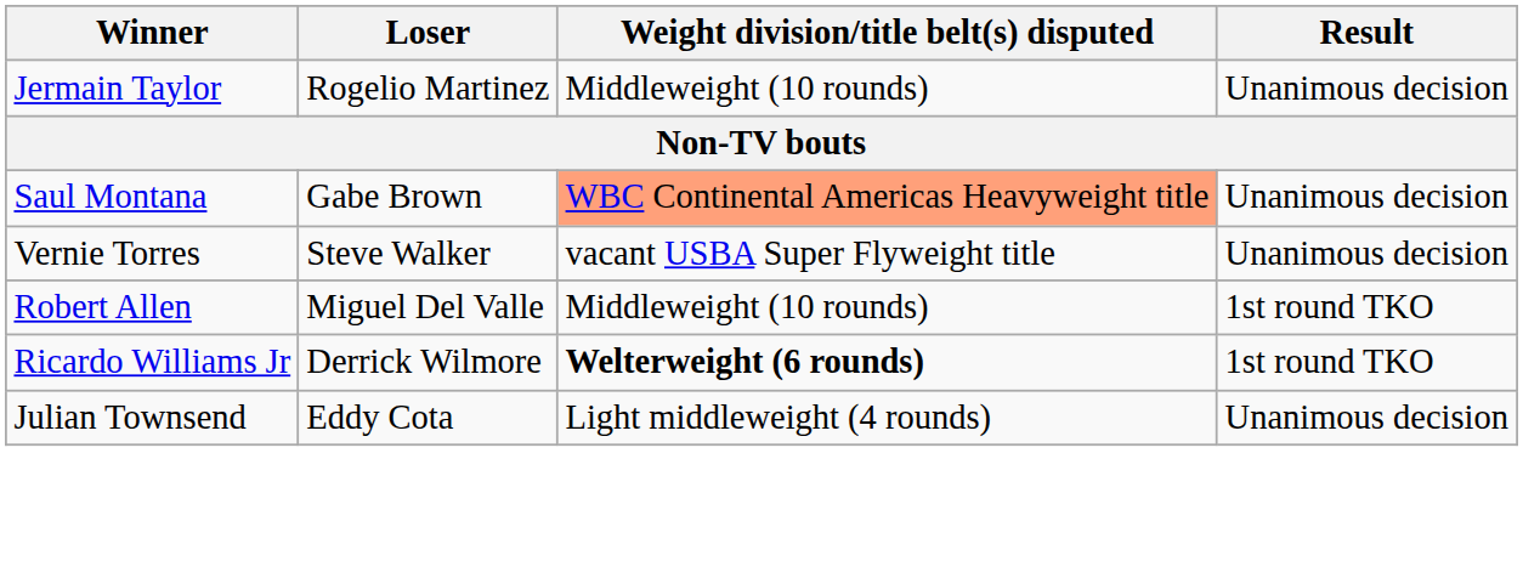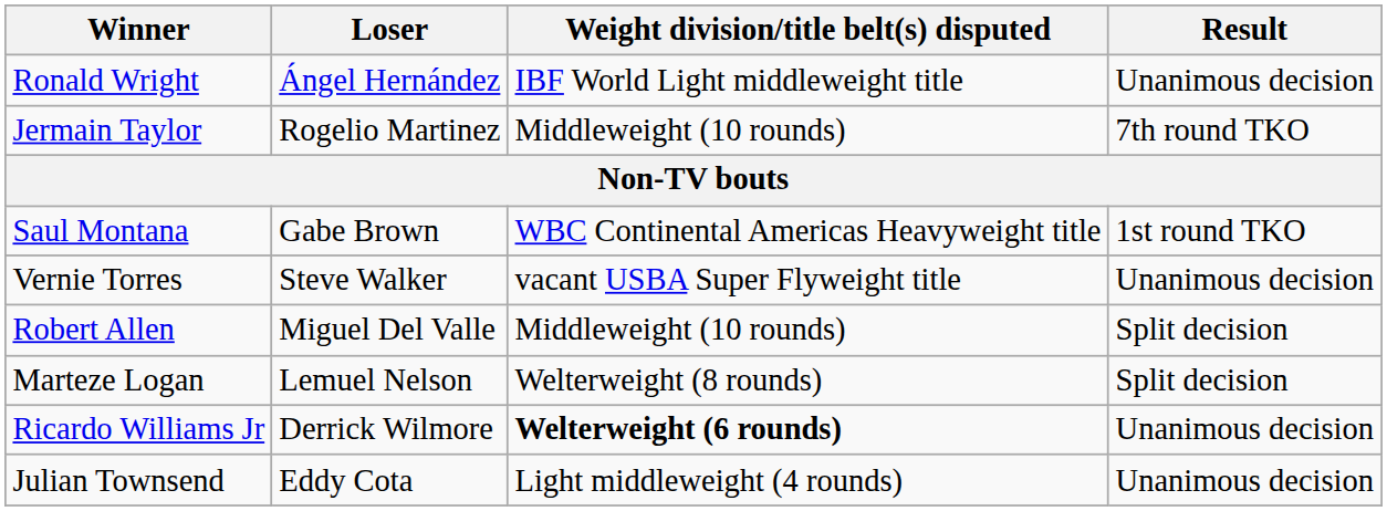 <table class=wikitable>
 <tr>
 <th>Winner</th>
 <th>Loser</th>
 <th>Weight division/title belt(s) disputed</th>
 <th>Result</th>
 </tr>
 <tr>
+<td> <a href='#'>Ronald Wright</a></td>
+<td> <a href='#'>Ángel Hernández</a></td>
+<td><a href='#'>IBF</a> World Light middleweight title</td>
+<td>Unanimous decision</td>
+</tr>
+<tr>
 <td> <a href='#'>Jermain Taylor</a></td>
 <td> Rogelio Martinez</td>
 <td>Middleweight (10 rounds)</td>
-<td>Unanimous decision</td>
+<td>7th round TKO</td>
 </tr>
 <tr>
 <th colspan=4>Non-TV bouts</th>
 </tr>
 <tr>
 <td> <a href='#'>Saul Montana</a></td>
 <td> Gabe Brown</td>
-<td style="background: lightsalmon;"><a href='#'>WBC</a> Continental Americas Heavyweight title</td>
-<td>Unanimous decision</td>
+<td><a href='#'>WBC</a> Continental Americas Heavyweight title</td>
+<td>1st round TKO</td>
 </tr>
 <tr>
 <td> Vernie Torres</td>
 <td> Steve Walker</td>
 <td>vacant <a href='#'>USBA</a> Super Flyweight title</td>
 <td>Unanimous decision</td>
 </tr>
 <tr>
 <td> <a href='#'>Robert Allen</a></td>
 <td> Miguel Del Valle</td>
 <td>Middleweight (10 rounds)</td>
-<td>1st round TKO</td>
+<td>Split decision</td>
+</tr>
+<tr>
+<td> Marteze Logan</td>
+<td> Lemuel Nelson</td>
+<td>Welterweight (8 rounds)</td>
+<td>Split decision</td>
 </tr>
 <tr>
 <td> <a href='#'>Ricardo Williams Jr</a></td>
 <td> Derrick Wilmore</td>
 <td><strong>Welterweight (6 rounds)</strong></td>
-<td>1st round TKO</td>
+<td>Unanimous decision</td>
 </tr>
 <tr>
 <td> Julian Townsend</td>
 <td> Eddy Cota</td>
 <td>Light middleweight (4 rounds)</td>
 <td>Unanimous decision</td>
 </tr>
 </table>
